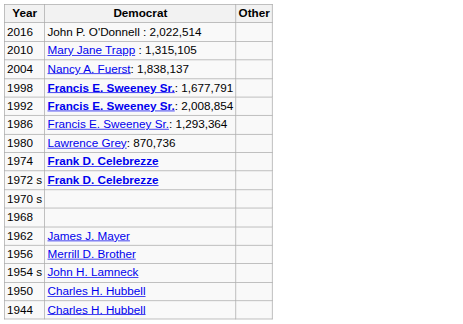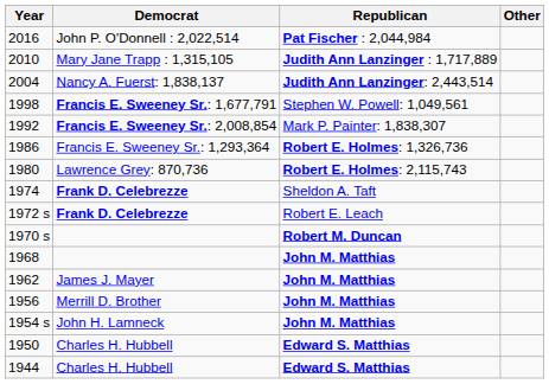 <table class="wikitable">
 <tr>
 <th>Year</th>
 <th>Democrat</th>
+<th>Republican</th>
 <th>Other</th>
 </tr>
 <tr>
 <td>2016</td>
 <td>John P. O'Donnell : 2,022,514</td>
+<td><strong><a href='#'>Pat Fischer</a></strong> : 2,044,984</td>
 <td> </td>
 </tr>
 <tr>
 <td>2010</td>
 <td><a href='#'>Mary Jane Trapp</a> : 1,315,105</td>
+<td><strong><a href='#'>Judith Ann Lanzinger</a></strong> : 1,717,889</td>
 <td> </td>
 </tr>
 <tr>
 <td>2004</td>
 <td><a href='#'>Nancy A. Fuerst</a>: 1,838,137</td>
+<td><strong><a href='#'>Judith Ann Lanzinger</a></strong>: 2,443,514</td>
 <td> </td>
 </tr>
 <tr>
 <td>1998</td>
 <td><strong><a href='#'>Francis E. Sweeney Sr.</a></strong>: 1,677,791</td>
+<td><a href='#'>Stephen W. Powell</a>: 1,049,561</td>
 <td> </td>
 </tr>
 <tr>
 <td>1992</td>
 <td><strong><a href='#'>Francis E. Sweeney Sr.</a></strong>: 2,008,854</td>
+<td><a href='#'>Mark P. Painter</a>: 1,838,307</td>
 <td> </td>
 </tr>
 <tr>
 <td>1986</td>
 <td><a href='#'>Francis E. Sweeney Sr.</a>: 1,293,364</td>
+<td><strong><a href='#'>Robert E. Holmes</a></strong>: 1,326,736</td>
 <td> </td>
 </tr>
 <tr>
 <td>1980</td>
 <td><a href='#'>Lawrence Grey</a>: 870,736</td>
+<td><strong><a href='#'>Robert E. Holmes</a></strong>: 2,115,743</td>
 <td> </td>
 </tr>
 <tr>
 <td>1974</td>
 <td><strong><a href='#'>Frank D. Celebrezze</a></strong></td>
+<td><a href='#'>Sheldon A. Taft</a></td>
 <td> </td>
 </tr>
 <tr>
 <td>1972 s</td>
 <td><strong><a href='#'>Frank D. Celebrezze</a></strong></td>
+<td><a href='#'>Robert E. Leach</a></td>
 <td> </td>
 </tr>
 <tr>
 <td>1970 s</td>
 <td> </td>
+<td><strong><a href='#'>Robert M. Duncan</a></strong></td>
 <td> </td>
 </tr>
 <tr>
 <td>1968</td>
 <td> </td>
+<td><strong><a href='#'>John M. Matthias</a></strong></td>
 <td> </td>
 </tr>
 <tr>
 <td>1962</td>
 <td><a href='#'>James J. Mayer</a></td>
+<td><strong><a href='#'>John M. Matthias</a></strong></td>
 <td> </td>
 </tr>
 <tr>
 <td>1956</td>
 <td><a href='#'>Merrill D. Brother</a></td>
+<td><strong><a href='#'>John M. Matthias</a></strong></td>
 <td> </td>
 </tr>
 <tr>
 <td>1954 s</td>
 <td><a href='#'>John H. Lamneck</a></td>
+<td><strong><a href='#'>John M. Matthias</a></strong></td>
 <td> </td>
 </tr>
 <tr>
 <td>1950</td>
 <td><a href='#'>Charles H. Hubbell</a></td>
+<td><strong><a href='#'>Edward S. Matthias</a></strong></td>
 <td> </td>
 </tr>
 <tr>
 <td>1944</td>
 <td><a href='#'>Charles H. Hubbell</a></td>
+<td><strong><a href='#'>Edward S. Matthias</a></strong></td>
 <td> </td>
 </tr>
 </table>
